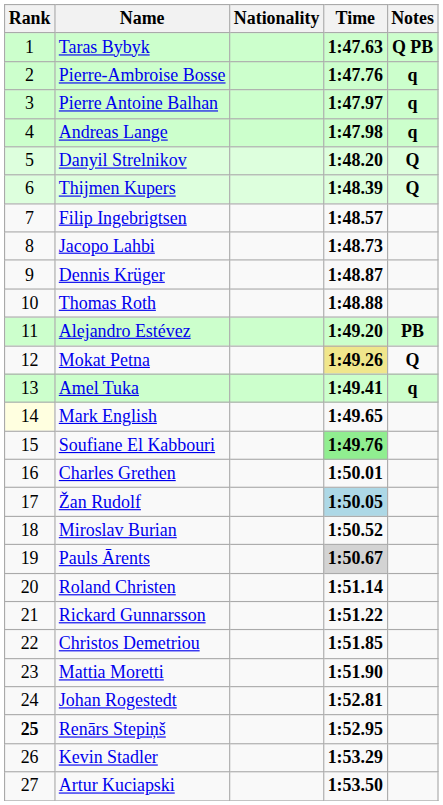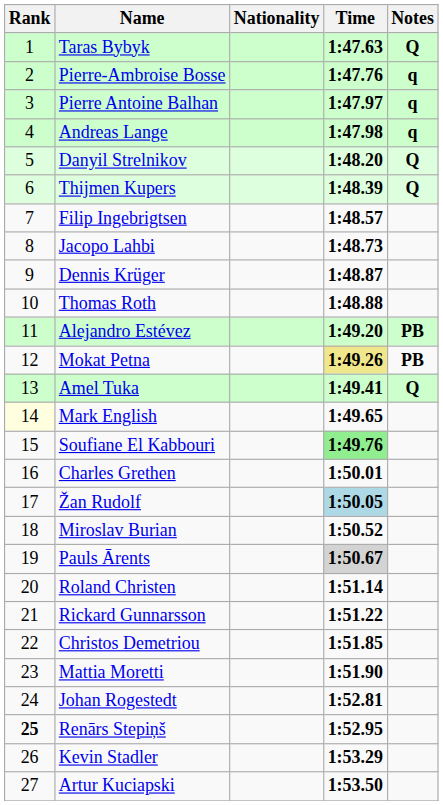 <table class="wikitable sortable" style="text-align:center">
 <tr>
 <th>Rank</th>
 <th>Name</th>
 <th>Nationality</th>
 <th>Time</th>
 <th>Notes</th>
 </tr>
 <tr bgcolor=ccffcc>
 <td>1</td>
 <td align=left><a href='#'>Taras Bybyk</a></td>
 <td align=left></td>
 <td><strong>1:47.63</strong></td>
-<td><strong>Q PB</strong></td>
+<td><strong>Q</strong></td>
 </tr>
 <tr bgcolor=ccffcc>
 <td>2</td>
 <td align=left><a href='#'>Pierre-Ambroise Bosse</a></td>
 <td align=left></td>
 <td><strong>1:47.76</strong></td>
 <td><strong>q</strong></td>
 </tr>
 <tr bgcolor=ccffcc>
 <td>3</td>
 <td align=left><a href='#'>Pierre Antoine Balhan</a></td>
 <td align=left></td>
 <td><strong>1:47.97</strong></td>
 <td><strong>q</strong></td>
 </tr>
 <tr bgcolor=ccffcc>
 <td>4</td>
 <td align=left><a href='#'>Andreas Lange</a></td>
 <td align=left></td>
 <td><strong>1:47.98</strong></td>
 <td><strong>q</strong></td>
 </tr>
 <tr bgcolor=ddffdd>
 <td>5</td>
 <td align=left><a href='#'>Danyil Strelnikov</a></td>
 <td align=left></td>
 <td><strong>1:48.20</strong></td>
 <td><strong>Q</strong></td>
 </tr>
 <tr bgcolor=ddffdd>
 <td>6</td>
 <td align=left><a href='#'>Thijmen Kupers</a></td>
 <td align=left></td>
 <td><strong>1:48.39</strong></td>
 <td><strong>Q</strong></td>
 </tr>
 <tr>
 <td>7</td>
 <td align=left><a href='#'>Filip Ingebrigtsen</a></td>
 <td align=left></td>
 <td><strong>1:48.57</strong></td>
 <td></td>
 </tr>
 <tr>
 <td>8</td>
 <td align=left><a href='#'>Jacopo Lahbi</a></td>
 <td align=left></td>
 <td><strong>1:48.73</strong></td>
 <td></td>
 </tr>
 <tr>
 <td>9</td>
 <td align=left><a href='#'>Dennis Krüger</a></td>
 <td align=left></td>
 <td><strong>1:48.87</strong></td>
 <td></td>
 </tr>
 <tr>
 <td>10</td>
 <td align=left><a href='#'>Thomas Roth</a></td>
 <td align=left></td>
 <td><strong>1:48.88</strong></td>
 <td></td>
 </tr>
 <tr bgcolor=ccffcc>
 <td>11</td>
 <td align=left><a href='#'>Alejandro Estévez</a></td>
 <td align=left></td>
 <td><strong>1:49.20</strong></td>
 <td><strong>PB</strong></td>
 </tr>
 <tr>
 <td>12</td>
 <td align=left><a href='#'>Mokat Petna</a></td>
 <td align=left></td>
 <td style="background: khaki;"><strong>1:49.26</strong></td>
-<td><strong>Q</strong></td>
+<td><strong>PB</strong></td>
 </tr>
 <tr bgcolor=ccffcc>
 <td>13</td>
 <td align=left><a href='#'>Amel Tuka</a></td>
 <td align=left></td>
 <td><strong>1:49.41</strong></td>
-<td><strong>q</strong></td>
+<td><strong>Q</strong></td>
 </tr>
 <tr>
 <td style="background: lightyellow;">14</td>
 <td align=left><a href='#'>Mark English</a></td>
 <td align=left></td>
 <td><strong>1:49.65</strong></td>
 <td></td>
 </tr>
 <tr>
 <td>15</td>
 <td align=left><a href='#'>Soufiane El Kabbouri</a></td>
 <td align=left></td>
 <td style="background: lightgreen;"><strong>1:49.76</strong></td>
 <td></td>
 </tr>
 <tr>
 <td>16</td>
 <td align=left><a href='#'>Charles Grethen</a></td>
 <td align=left></td>
 <td><strong>1:50.01</strong></td>
 <td></td>
 </tr>
 <tr>
 <td>17</td>
 <td align=left><a href='#'>Žan Rudolf</a></td>
 <td align=left></td>
 <td style="background: lightblue;"><strong>1:50.05</strong></td>
 <td></td>
 </tr>
 <tr>
 <td>18</td>
 <td align=left><a href='#'>Miroslav Burian</a></td>
 <td align=left></td>
 <td><strong>1:50.52</strong></td>
 <td></td>
 </tr>
 <tr>
 <td>19</td>
 <td align=left><a href='#'>Pauls Ārents</a></td>
 <td align=left></td>
 <td style="background: lightgrey;"><strong>1:50.67</strong></td>
 <td></td>
 </tr>
 <tr>
 <td>20</td>
 <td align=left><a href='#'>Roland Christen</a></td>
 <td align=left></td>
 <td><strong>1:51.14</strong></td>
 <td></td>
 </tr>
 <tr>
 <td>21</td>
 <td align=left><a href='#'>Rickard Gunnarsson</a></td>
 <td align=left></td>
 <td><strong>1:51.22</strong></td>
 <td></td>
 </tr>
 <tr>
 <td>22</td>
 <td align=left><a href='#'>Christos Demetriou</a></td>
 <td align=left></td>
 <td><strong>1:51.85</strong></td>
 <td></td>
 </tr>
 <tr>
 <td>23</td>
 <td align=left><a href='#'>Mattia Moretti</a></td>
 <td align=left></td>
 <td><strong>1:51.90</strong></td>
 <td></td>
 </tr>
 <tr>
 <td>24</td>
 <td align=left><a href='#'>Johan Rogestedt</a></td>
 <td align=left></td>
 <td><strong>1:52.81</strong></td>
 <td></td>
 </tr>
 <tr>
 <td><strong>25</strong></td>
 <td align=left><a href='#'>Renārs Stepiņš</a></td>
 <td align=left></td>
 <td><strong>1:52.95</strong></td>
 <td></td>
 </tr>
 <tr>
 <td>26</td>
 <td align=left><a href='#'>Kevin Stadler</a></td>
 <td align=left></td>
 <td><strong>1:53.29</strong></td>
 <td></td>
 </tr>
 <tr>
 <td>27</td>
 <td align=left><a href='#'>Artur Kuciapski</a></td>
 <td align=left></td>
 <td><strong>1:53.50</strong></td>
 <td></td>
 </tr>
 </table>
